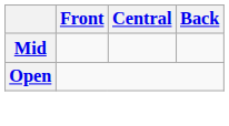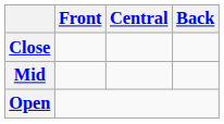 <table class="wikitable" style="text-align: center;">
 <tr>
 <th></th>
 <th><a href='#'>Front</a></th>
 <th><a href='#'>Central</a></th>
 <th><a href='#'>Back</a></th>
+</tr>
+<tr>
+<th><a href='#'>Close</a></th>
+<td></td>
+<td></td>
+<td></td>
 </tr>
 <tr>
 <th><a href='#'>Mid</a></th>
 <td></td>
 <td></td>
 <td></td>
 </tr>
 <tr>
 <th><a href='#'>Open</a></th>
 <td colspan="3"></td>
 </tr>
 </table>
